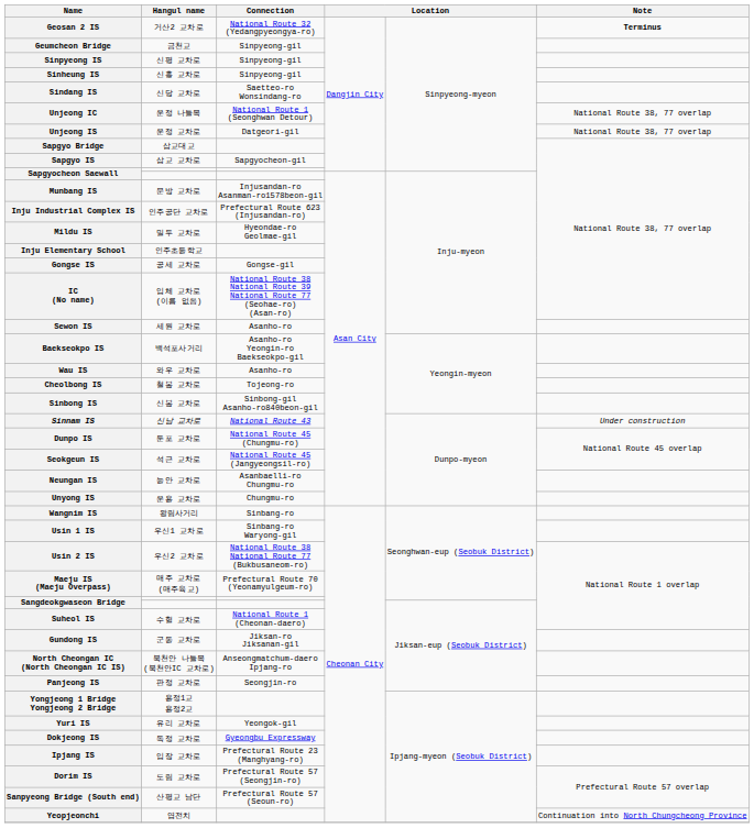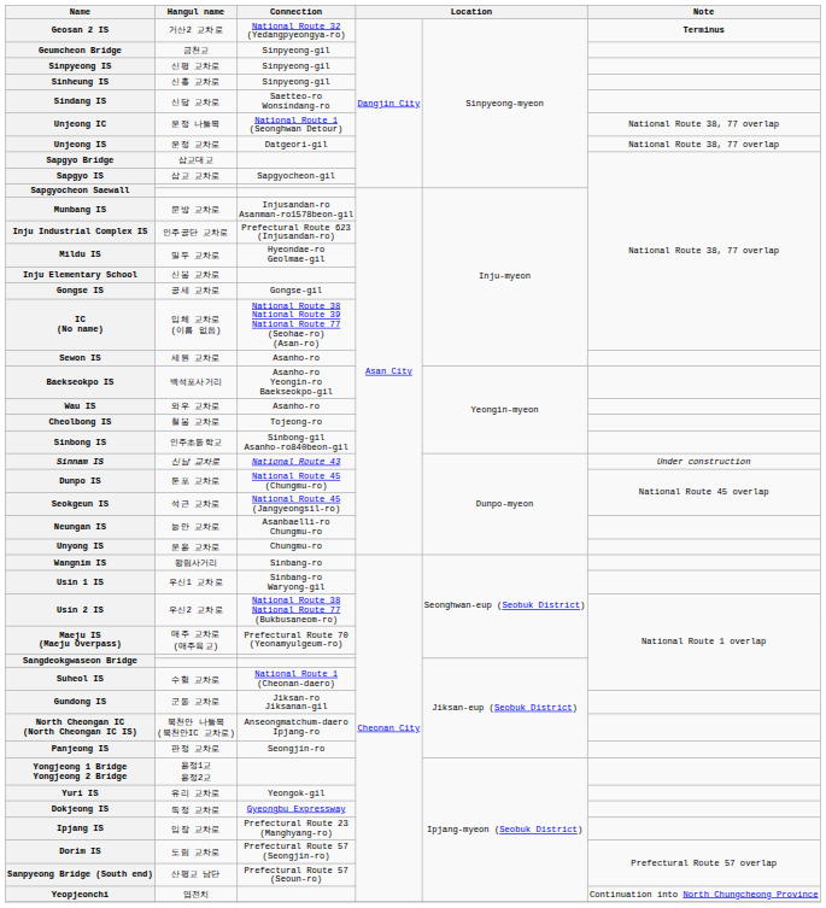 <table class="wikitable" style="font-size: 85%; text-align: center;">
 <tr>
 <th>Name </th>
 <th>Hangul name</th>
 <th>Connection</th>
 <th colspan="2">Location</th>
 <th>Note</th>
 </tr>
 <tr>
 <th>Geosan 2 IS</th>
 <td>거산2 교차로</td>
 <td><a href='#'>National Route 32</a><br>(Yedangpyeongya-ro)</td>
 <td rowspan=10><a href='#'>Dangjin City</a></td>
 <td rowspan=10>Sinpyeong-myeon</td>
 <td><strong>Terminus</strong></td>
 </tr>
 <tr>
 <th>Geumcheon Bridge</th>
 <td>금천교</td>
 <td>Sinpyeong-gil</td>
 <td></td>
 </tr>
 <tr>
 <th>Sinpyeong IS</th>
 <td>신평 교차로</td>
 <td>Sinpyeong-gil</td>
 <td></td>
 </tr>
 <tr>
 <th>Sinheung IS</th>
 <td>신흥 교차로</td>
 <td>Sinpyeong-gil</td>
 <td></td>
 </tr>
 <tr>
 <th>Sindang IS</th>
 <td>신당 교차로</td>
 <td>Saetteo-ro<br>Wonsindang-ro</td>
 <td></td>
 </tr>
 <tr>
 <th>Unjeong IC</th>
 <td>운정 나들목</td>
 <td><a href='#'>National Route 1</a><br>(Seonghwan Detour)</td>
 <td>National Route 38, 77 overlap</td>
 </tr>
 <tr>
 <th>Unjeong IS</th>
 <td>운정 교차로</td>
 <td>Datgeori-gil</td>
 <td>National Route 38, 77 overlap</td>
 </tr>
 <tr>
 <th>Sapgyo Bridge</th>
 <td>삽교대교</td>
 <td></td>
 <td rowspan=10>National Route 38, 77 overlap</td>
 </tr>
 <tr>
 <th>Sapgyo IS</th>
 <td>삽교 교차로</td>
 <td>Sapgyocheon-gil</td>
 </tr>
 <tr>
 <th rowspan=2>Sapgyocheon Saewall</th>
 <td></td>
 </tr>
 <tr>
 <td></td>
 <td></td>
 <td rowspan=17><a href='#'>Asan City</a></td>
 <td rowspan=8>Inju-myeon</td>
 </tr>
 <tr>
 <th>Munbang IS</th>
 <td>문방 교차로</td>
 <td>Injusandan-ro<br>Asanman-ro1578beon-gil</td>
 </tr>
 <tr>
 <th>Inju Industrial Complex IS</th>
 <td>인주공단 교차로</td>
 <td>Prefectural Route 623<br>(Injusandan-ro)</td>
 </tr>
 <tr>
 <th>Mildu IS</th>
 <td>밀두 교차로</td>
 <td>Hyeondae-ro<br>Geolmae-gil</td>
 </tr>
 <tr>
 <th>Inju Elementary School</th>
-<td>인주초등학교</td>
+<td>신봉 교차로</td>
 <td></td>
 </tr>
 <tr>
 <th>Gongse IS</th>
 <td>공세 교차로</td>
 <td>Gongse-gil</td>
 </tr>
 <tr>
 <th>IC<br>(No name)</th>
 <td>입체 교차로<br>(이름 없음)</td>
 <td><a href='#'>National Route 38</a><br><a href='#'>National Route 39</a><br><a href='#'>National Route 77</a><br>(Seohae-ro)<br>(Asan-ro)</td>
 </tr>
 <tr>
 <th>Sewon IS</th>
 <td>세원 교차로</td>
 <td>Asanho-ro</td>
 <td></td>
 </tr>
 <tr>
 <th>Baekseokpo IS</th>
 <td>백석포사거리</td>
 <td>Asanho-ro<br>Yeongin-ro<br>Baekseokpo-gil</td>
 <td rowspan=4>Yeongin-myeon</td>
 <td></td>
 </tr>
 <tr>
 <th>Wau IS</th>
 <td>와우 교차로</td>
 <td>Asanho-ro</td>
 <td></td>
 </tr>
 <tr>
 <th>Cheolbong IS</th>
 <td>철봉 교차로</td>
 <td>Tojeong-ro</td>
 <td></td>
 </tr>
 <tr>
 <th>Sinbong IS</th>
-<td>신봉 교차로</td>
+<td>인주초등학교</td>
 <td>Sinbong-gil<br>Asanho-ro840beon-gil</td>
 <td></td>
 </tr>
 <tr>
 <th><em>Sinnam IS</em></th>
 <td><em>신남 교차로</em></td>
 <td><em><a href='#'>National Route 43</a></em></td>
 <td rowspan=5>Dunpo-myeon</td>
 <td><em>Under construction</em></td>
 </tr>
 <tr>
 <th>Dunpo IS</th>
 <td>둔포 교차로</td>
 <td><a href='#'>National Route 45</a><br>(Chungmu-ro)</td>
 <td rowspan=2>National Route 45 overlap</td>
 </tr>
 <tr>
 <th>Seokgeun IS</th>
 <td>석근 교차로</td>
 <td><a href='#'>National Route 45</a><br>(Jangyeongsil-ro)</td>
 </tr>
 <tr>
 <th>Neungan IS</th>
 <td>능안 교차로</td>
 <td>Asanbaelli-ro<br>Chungmu-ro</td>
 <td></td>
 </tr>
 <tr>
 <th>Unyong IS</th>
 <td>운용 교차로</td>
 <td>Chungmu-ro</td>
 <td></td>
 </tr>
 <tr>
 <th>Wangnim IS</th>
 <td>왕림사거리</td>
 <td>Sinbang-ro</td>
 <td rowspan=17><a href='#'>Cheonan City</a></td>
 <td rowspan=5>Seonghwan-eup (<a href='#'>Seobuk District</a>)</td>
 <td></td>
 </tr>
 <tr>
 <th>Usin 1 IS</th>
 <td>우신1 교차로</td>
 <td>Sinbang-ro<br>Waryong-gil</td>
 <td></td>
 </tr>
 <tr>
 <th>Usin 2 IS</th>
 <td>우신2 교차로</td>
 <td><a href='#'>National Route 38</a><br><a href='#'>National Route 77</a><br>(Bukbusaneom-ro)</td>
 <td rowspan=5>National Route 1 overlap</td>
 </tr>
 <tr>
 <th>Maeju IS<br>(Maeju Overpass)</th>
 <td>매주 교차로<br>(매주육교)</td>
 <td>Prefectural Route 70<br>(Yeonamyulgeum-ro)</td>
 </tr>
 <tr>
 <th rowspan=2>Sangdeokgwaseon Bridge</th>
 <td></td>
 </tr>
 <tr>
 <td></td>
 <td></td>
 <td rowspan=5>Jiksan-eup (<a href='#'>Seobuk District</a>)</td>
 </tr>
 <tr>
 <th>Suheol IS</th>
 <td>수헐 교차로</td>
 <td><a href='#'>National Route 1</a><br>(Cheonan-daero)</td>
 </tr>
 <tr>
 <th>Gundong IS</th>
 <td>군동 교차로</td>
 <td>Jiksan-ro<br>Jiksanan-gil</td>
 <td></td>
 </tr>
 <tr>
 <th>North Cheongan IC<br>(North Cheongan IC IS)</th>
 <td>북천안 나들목<br>(북천안IC 교차로)</td>
 <td>Anseongmatchum-daero<br>Ipjang-ro</td>
 <td></td>
 </tr>
 <tr>
 <th>Panjeong IS</th>
 <td>판정 교차로</td>
 <td>Seongjin-ro</td>
 <td></td>
 </tr>
 <tr>
 <th>Yongjeong 1 Bridge<br>Yongjeong 2 Bridge</th>
 <td>용정1교<br>용정2교</td>
 <td></td>
 <td rowspan=7>Ipjang-myeon  (<a href='#'>Seobuk District</a>)</td>
 <td></td>
 </tr>
 <tr>
 <th>Yuri IS</th>
 <td>유리 교차로</td>
 <td>Yeongok-gil</td>
 <td></td>
 </tr>
 <tr>
 <th>Dokjeong IS</th>
 <td>독정 교차로</td>
 <td><a href='#'>Gyeongbu Expressway</a></td>
 <td></td>
 </tr>
 <tr>
 <th>Ipjang IS</th>
 <td>입장 교차로</td>
 <td>Prefectural Route 23<br>(Manghyang-ro)</td>
 <td></td>
 </tr>
 <tr>
 <th>Dorim IS</th>
 <td>도림 교차로</td>
 <td>Prefectural Route 57<br>(Seongjin-ro)</td>
 <td rowspan=2>Prefectural Route 57 overlap</td>
 </tr>
 <tr>
 <th>Sanpyeong Bridge (South end)</th>
 <td>산평교 남단</td>
 <td>Prefectural Route 57<br>(Seoun-ro)</td>
 </tr>
 <tr>
 <th>Yeopjeonchi</th>
 <td>엽전치</td>
 <td></td>
 <td>Continuation into <a href='#'>North Chungcheong Province</a></td>
 </tr>
 <tr>
 </tr>
 </table>
